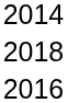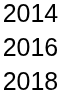 <table>
 <tr>
 <td>2014</td>
+<td></td>
+<td></td>
+<td></td>
+</tr>
+<tr>
+<td>2016</td>
 <td></td>
 <td></td>
 <td></td>
 </tr>
 <tr>
 <td>2018</td>
 <td></td>
 <td></td>
 <td></td>
 </tr>
-<tr>
-<td>2016</td>
-<td></td>
-<td></td>
-<td></td>
-</tr>
 </table>
